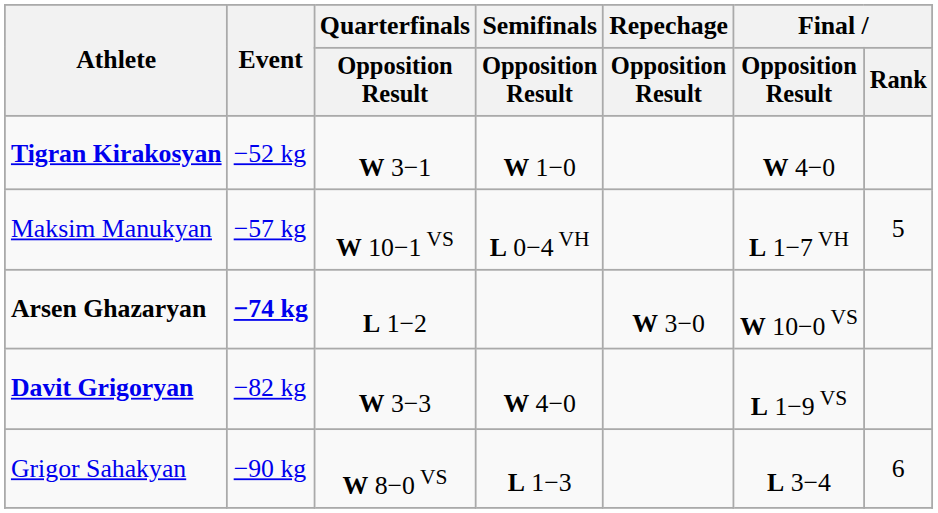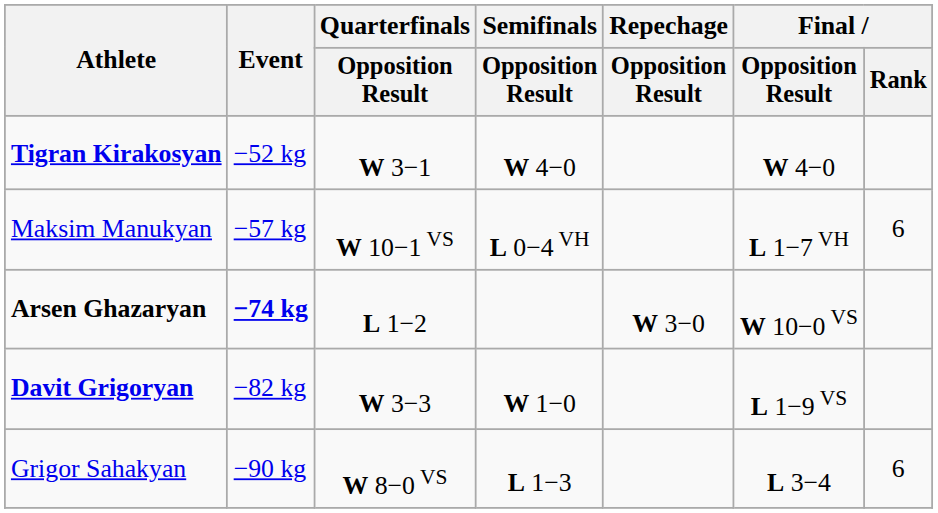 <table class="wikitable" style="text-align:center; font-size:90%">
 <tr>
 <th rowspan=2>Athlete</th>
 <th rowspan=2>Event</th>
 <th>Quarterfinals</th>
 <th>Semifinals</th>
 <th>Repechage</th>
 <th colspan=2>Final / </th>
 </tr>
 <tr style="font-size:95%">
 <th>Opposition<br>Result</th>
 <th>Opposition<br>Result</th>
 <th>Opposition<br>Result</th>
 <th>Opposition<br>Result</th>
 <th>Rank</th>
 </tr>
 <tr>
 <td align=left><strong><a href='#'>Tigran Kirakosyan</a></strong></td>
 <td align=left><a href='#'>−52 kg</a></td>
 <td><br><strong>W</strong> 3−1</td>
-<td><br><strong>W</strong> 1−0</td>
+<td><br><strong>W</strong> 4−0</td>
 <td></td>
 <td><br><strong>W</strong> 4−0</td>
 <td></td>
 </tr>
 <tr>
 <td align=left><a href='#'>Maksim Manukyan</a></td>
 <td align=left><a href='#'>−57 kg</a></td>
 <td><br><strong>W</strong> 10−1<sup> VS</sup></td>
 <td><br><strong>L</strong> 0−4<sup> VH</sup></td>
 <td></td>
 <td><br><strong>L</strong> 1−7<sup> VH</sup></td>
-<td>5</td>
+<td>6</td>
 </tr>
 <tr>
 <td align=left><strong>Arsen Ghazaryan</strong></td>
 <td align=left><strong><a href='#'>−74 kg</a></strong></td>
 <td><br><strong>L</strong> 1−2</td>
 <td></td>
 <td><br><strong>W</strong> 3−0</td>
 <td><br><strong>W</strong> 10−0<sup> VS</sup></td>
 <td></td>
 </tr>
 <tr>
 <td align=left><strong><a href='#'>Davit Grigoryan</a></strong></td>
 <td align=left><a href='#'>−82 kg</a></td>
 <td><br><strong>W</strong> 3−3</td>
-<td><br><strong>W</strong> 4−0</td>
+<td><br><strong>W</strong> 1−0</td>
 <td></td>
 <td><br><strong>L</strong> 1−9<sup> VS</sup></td>
 <td></td>
 </tr>
 <tr>
 <td align=left><a href='#'>Grigor Sahakyan</a></td>
 <td align=left><a href='#'>−90 kg</a></td>
 <td><br><strong>W</strong> 8−0<sup> VS</sup></td>
 <td><br><strong>L</strong> 1−3</td>
 <td></td>
 <td><br><strong>L</strong> 3−4</td>
 <td>6</td>
 </tr>
 </table>
